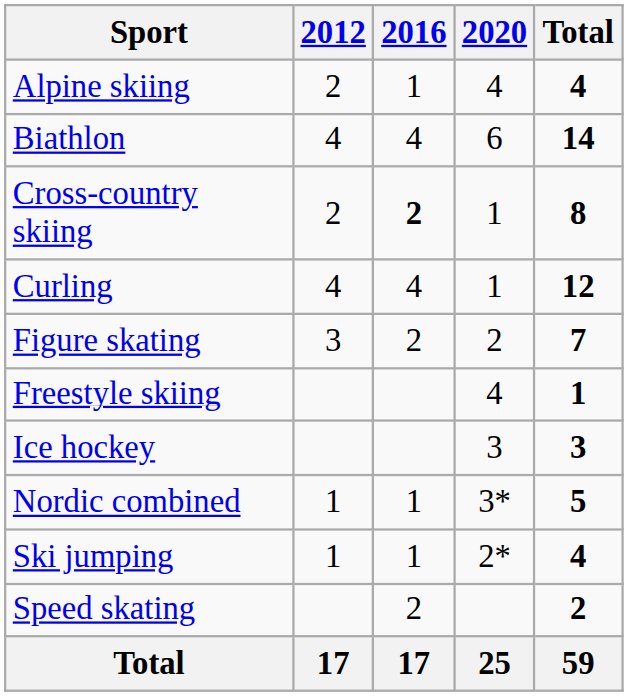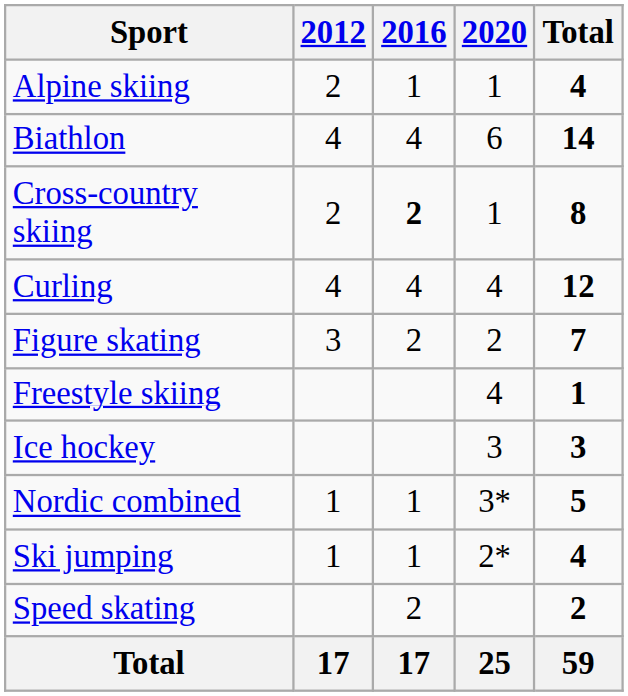 <table class="wikitable sortable" style="text-align:center; font-size:90%">
 <tr>
 <th width=120>Sport</th>
 <th><a href='#'>2012</a></th>
 <th><a href='#'>2016</a></th>
 <th><a href='#'>2020</a></th>
 <th>Total</th>
 </tr>
 <tr>
 <td align=left><a href='#'>Alpine skiing</a></td>
 <td>2</td>
 <td>1</td>
-<td>4</td>
+<td>1</td>
 <td><strong>4</strong></td>
 </tr>
 <tr>
 <td align=left><a href='#'>Biathlon</a></td>
 <td>4</td>
 <td>4</td>
 <td>6</td>
 <td><strong>14</strong></td>
 </tr>
 <tr>
 <td align=left><a href='#'>Cross-country skiing</a></td>
 <td>2</td>
 <td><strong>2</strong></td>
 <td>1</td>
 <td><strong>8</strong></td>
 </tr>
 <tr>
 <td align=left><a href='#'>Curling</a></td>
 <td>4</td>
 <td>4</td>
-<td>1</td>
+<td>4</td>
 <td><strong>12</strong></td>
 </tr>
 <tr>
 <td align=left><a href='#'>Figure skating</a></td>
 <td>3</td>
 <td>2</td>
 <td>2</td>
 <td><strong>7</strong></td>
 </tr>
 <tr>
 <td align=left><a href='#'>Freestyle skiing</a></td>
 <td></td>
 <td></td>
 <td>4</td>
 <td><strong>1</strong></td>
 </tr>
 <tr>
 <td align=left><a href='#'>Ice hockey</a></td>
 <td></td>
 <td></td>
 <td>3</td>
 <td><strong>3</strong></td>
 </tr>
 <tr>
 <td align=left><a href='#'>Nordic combined</a></td>
 <td>1</td>
 <td>1</td>
 <td>3*</td>
 <td><strong>5</strong></td>
 </tr>
 <tr>
 <td align=left><a href='#'>Ski jumping</a></td>
 <td>1</td>
 <td>1</td>
 <td>2*</td>
 <td><strong>4</strong></td>
 </tr>
 <tr>
 <td align=left><a href='#'>Speed skating</a></td>
 <td></td>
 <td>2</td>
 <td></td>
 <td><strong>2</strong></td>
 </tr>
 <tr>
 <th>Total</th>
 <th>17</th>
 <th>17</th>
 <th>25</th>
 <th>59</th>
 </tr>
 </table>
